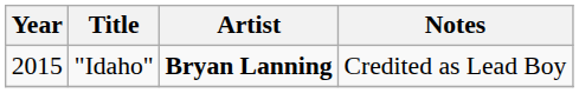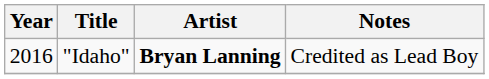 <table class="wikitable sortable">
 <tr>
 <th scope="col">Year</th>
 <th scope="col">Title</th>
 <th scope="col">Artist</th>
 <th class="unsortable">Notes</th>
 </tr>
 <tr>
-<td align="center">2015</td>
+<td align="center">2016</td>
 <td scope="col">"Idaho"</td>
 <td><strong>Bryan Lanning</strong></td>
 <td>Credited as Lead Boy</td>
 </tr>
 <tr>
 </tr>
 </table>
